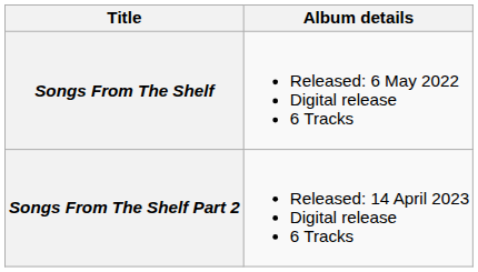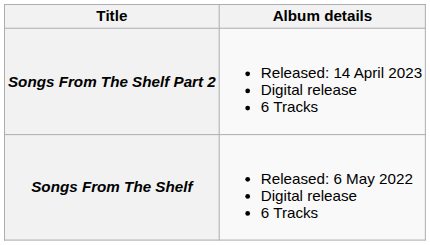 <table class="wikitable plainrowheaders">
 <tr>
 <th>Title</th>
 <th>Album details</th>
 </tr>
 <tr>
+<th scope="row"><em>Songs From The Shelf Part 2</em></th>
+<td><br><ul><li>Released: 14 April 2023</li><li>Digital release</li><li>6 Tracks</li></ul></td>
+</tr>
+<tr>
 <th scope="row"><em>Songs From The Shelf</em></th>
 <td><br><ul><li>Released: 6 May 2022</li><li>Digital release</li><li>6 Tracks</li></ul></td>
 </tr>
-<tr>
-<th scope="row"><em>Songs From The Shelf Part 2</em></th>
-<td><br><ul><li>Released: 14 April 2023</li><li>Digital release</li><li>6 Tracks</li></ul></td>
-</tr>
 </table>
